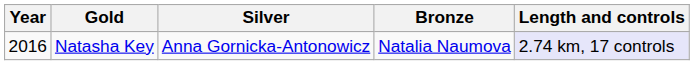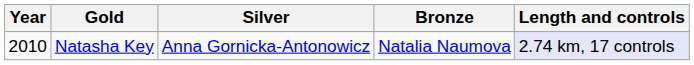 <table class="wikitable">
 <tr>
 <th>Year</th>
 <th>Gold</th>
 <th>Silver</th>
 <th>Bronze</th>
 <th>Length and controls</th>
 </tr>
 <tr>
-<td>2016</td>
+<td>2010</td>
 <td> <a href='#'>Natasha Key</a></td>
 <td> <a href='#'>Anna Gornicka-Antonowicz</a></td>
 <td> <a href='#'>Natalia Naumova</a></td>
 <td style="background: lavender;">2.74 km, 17 controls</td>
 </tr>
 </table>
